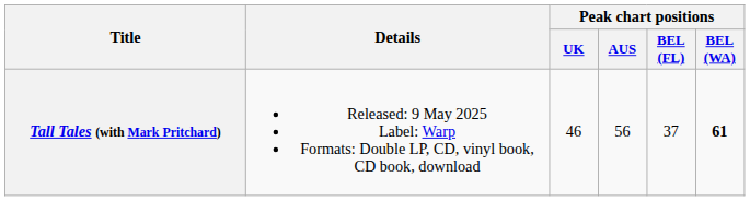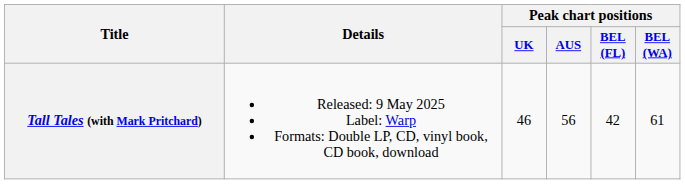 <table class="wikitable plainrowheaders" style="text-align:center;">
 <tr>
 <th scope="col" rowspan="2" style="width:15em;">Title</th>
 <th scope="col" rowspan="2" style="width:19em;">Details</th>
 <th scope="col" colspan="4">Peak chart positions</th>
 </tr>
 <tr>
 <th scope="col" style="width:3em;font-size:90%;"><a href='#'>UK</a><br></th>
 <th scope="col" style="width:3em;font-size:90%;"><a href='#'>AUS</a><br></th>
 <th scope="col" style="width:3em;font-size:90%;"><a href='#'>BEL (FL)</a><br></th>
 <th scope="col" style="width:3em;font-size:90%;"><a href='#'>BEL (WA)</a><br></th>
 </tr>
 <tr>
 <th scope="row"><em><a href='#'>Tall Tales</a></em> <small>(with <a href='#'>M</a></small><a href='#'><small>ark Pritchard</small></a><small>)</small></th>
 <td><br><ul><li>Released: 9 May 2025</li><li>Label: <a href='#'>Warp</a></li><li>Formats: Double LP, CD, vinyl book, CD book, download</li></ul></td>
 <td>46</td>
 <td>56</td>
-<td>37</td>
-<td><strong>61</strong></td>
+<td>42</td>
+<td>61</td>
 </tr>
 </table>
